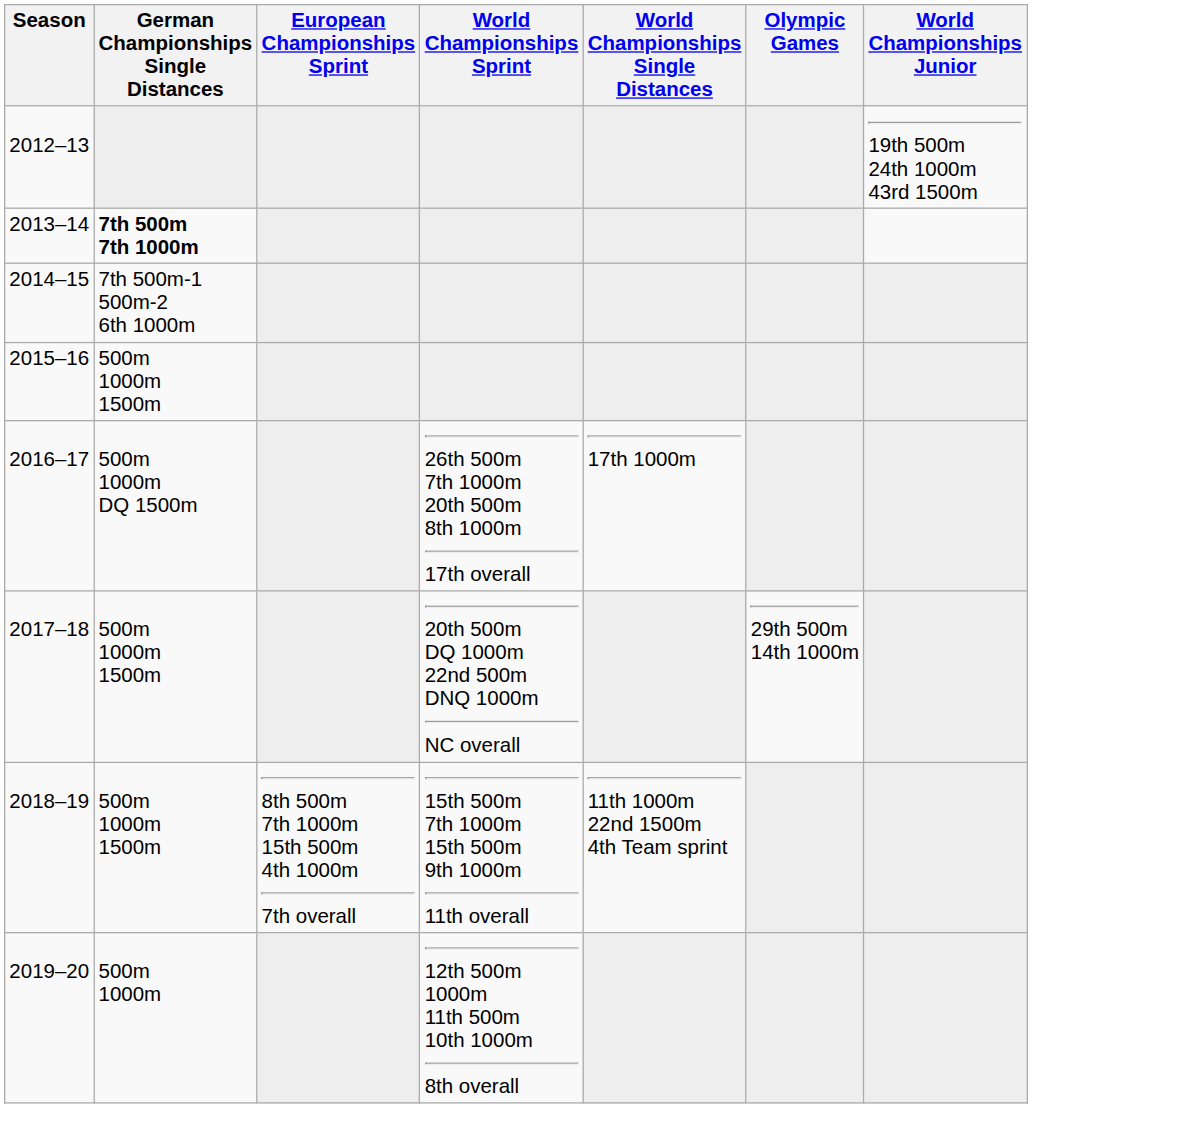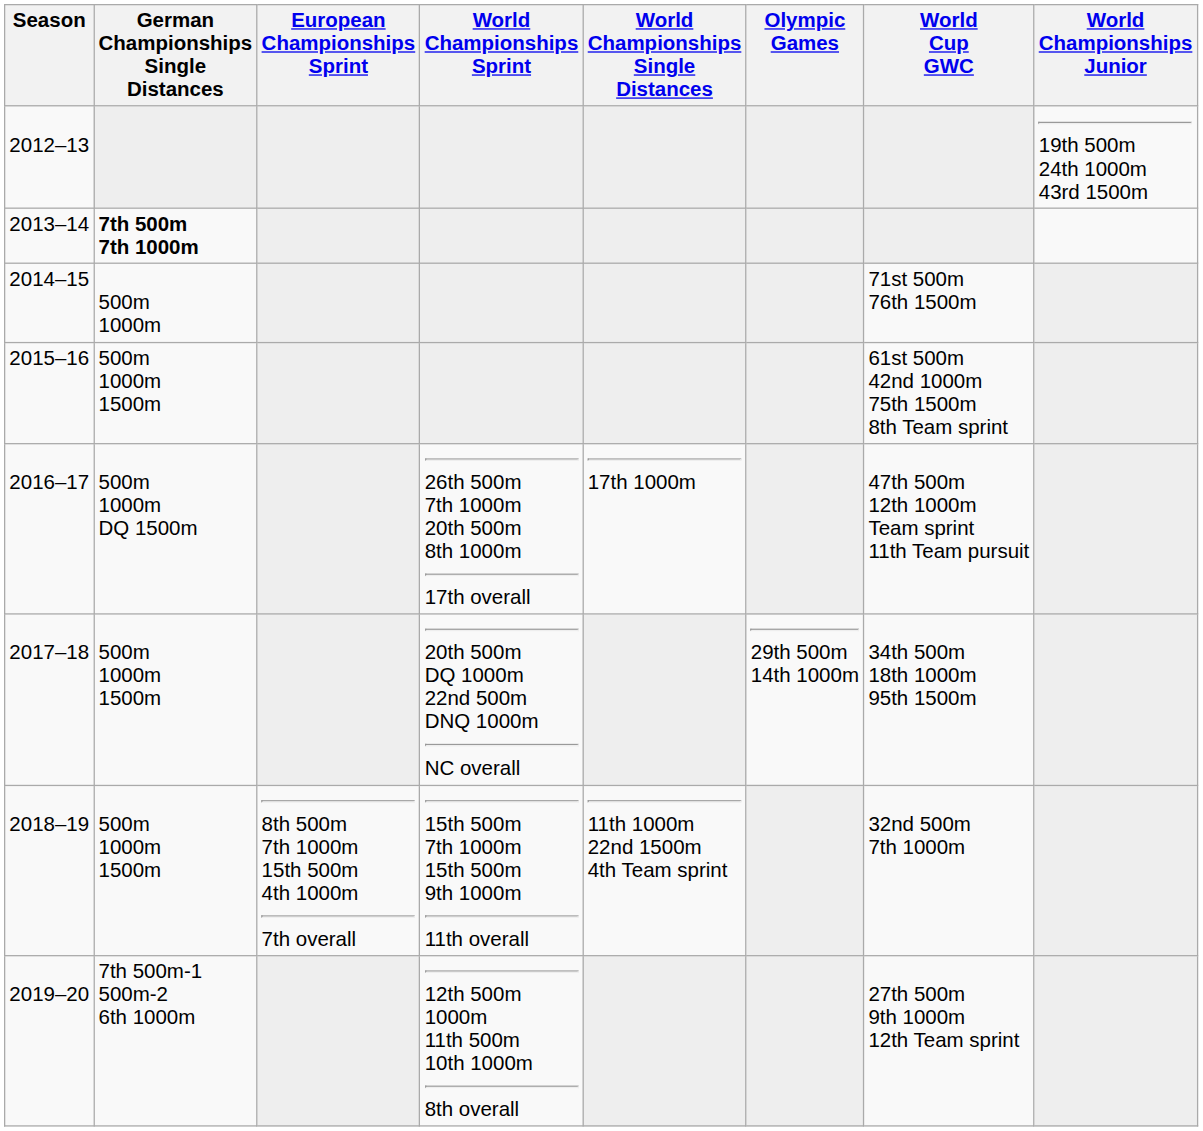 <table class="wikitable">
 <tr style="vertical-align: top;">
 <th>Season</th>
 <th>German <br> Championships <br> Single <br> Distances</th>
 <th><a href='#'>European <br> Championships <br> Sprint</a></th>
 <th><a href='#'>World <br> Championships <br> Sprint</a></th>
 <th><a href='#'>World <br> Championships <br> Single <br> Distances</a></th>
 <th><a href='#'>Olympic <br> Games</a></th>
+<th><a href='#'>World <br> Cup <br> GWC</a></th>
 <th><a href='#'>World <br> Championships <br> Junior</a></th>
 </tr>
 <tr style="vertical-align: top;">
 <td><br> 2012–13</td>
+<td bgcolor=#EEEEEE></td>
 <td bgcolor=#EEEEEE></td>
 <td bgcolor=#EEEEEE></td>
 <td bgcolor=#EEEEEE></td>
 <td bgcolor=#EEEEEE></td>
 <td bgcolor=#EEEEEE></td>
 <td> <hr> 19th 500m <br> 24th 1000m <br> 43rd 1500m</td>
 </tr>
 <tr style="vertical-align: top;">
 <td>2013–14</td>
 <td><strong>7th 500m <br> 7th 1000m</strong></td>
 <td bgcolor=#EEEEEE></td>
 <td bgcolor=#EEEEEE></td>
 <td bgcolor=#EEEEEE></td>
 <td bgcolor=#EEEEEE></td>
+<td bgcolor=#EEEEEE></td>
 <td 7th 500m  ></td>
 </tr>
 <tr style="vertical-align: top;">
 <td>2014–15</td>
-<td>7th 500m-1 <br>   500m-2 <br>   6th 1000m</td>
+<td><br>  500m <br>  1000m</td>
 <td bgcolor=#EEEEEE></td>
 <td bgcolor=#EEEEEE></td>
 <td bgcolor=#EEEEEE></td>
 <td bgcolor=#EEEEEE></td>
+<td>71st 500m <br> 76th 1500m</td>
 <td bgcolor=#EEEEEE></td>
 </tr>
 <tr style="vertical-align: top;">
 <td>2015–16</td>
 <td> 500m <br>  1000m <br>  1500m</td>
 <td bgcolor=#EEEEEE></td>
 <td bgcolor=#EEEEEE></td>
 <td bgcolor=#EEEEEE></td>
 <td bgcolor=#EEEEEE></td>
+<td>61st 500m <br>42nd 1000m <br>75th 1500m <br> 8th Team sprint</td>
 <td bgcolor=#EEEEEE></td>
 </tr>
 <tr style="vertical-align: top;">
 <td><br> 2016–17</td>
 <td><br>  500m <br>  1000m <br> DQ 1500m</td>
 <td bgcolor=#EEEEEE></td>
 <td>  <hr> 26th 500m <br> 7th 1000m <br> 20th 500m <br> 8th 1000m <hr> 17th overall</td>
 <td> <hr> 17th 1000m</td>
 <td bgcolor=#EEEEEE></td>
+<td><br> 47th 500m <br> 12th 1000m <br>  Team sprint <br> 11th Team pursuit</td>
 <td bgcolor=#EEEEEE></td>
 </tr>
 <tr style="vertical-align: top;">
 <td><br> 2017–18</td>
 <td><br>  500m <br>  1000m <br>  1500m</td>
 <td bgcolor=#EEEEEE></td>
 <td> <hr>20th 500m <br> DQ 1000m <br> 22nd 500m <br> DNQ 1000m <hr> NC overall</td>
 <td bgcolor=#EEEEEE></td>
 <td> <hr> 29th 500m <br> 14th 1000m</td>
+<td><br> 34th 500m <br>18th 1000m <br>95th 1500m</td>
 <td bgcolor=#EEEEEE></td>
 </tr>
 <tr style="vertical-align: top;">
 <td><br> 2018–19</td>
 <td><br>  500m <br>  1000m <br>  1500m</td>
 <td> <hr> 8th 500m <br> 7th 1000m <br> 15th 500m <br> 4th 1000m  <br> <hr> 7th overall</td>
 <td> <hr> 15th 500m <br> 7th 1000m <br> 15th 500m <br> 9th 1000m <br> <hr> 11th overall</td>
 <td> <hr> 11th 1000m <br> 22nd 1500m <br>4th Team sprint</td>
 <td bgcolor=#EEEEEE></td>
+<td><br> 32nd 500m <br> 7th 1000m</td>
 <td bgcolor=#EEEEEE></td>
 </tr>
 <tr style="vertical-align: top;">
 <td><br> 2019–20</td>
-<td><br>  500m <br>  1000m</td>
+<td>7th 500m-1 <br>   500m-2 <br>   6th 1000m</td>
 <td bgcolor=#EEEEEE></td>
 <td> <hr> 12th 500m <br>  1000m <br> 11th 500m <br> 10th 1000m <hr> 8th overall</td>
 <td bgcolor=#EEEEEE></td>
 <td bgcolor=#EEEEEE></td>
+<td><br> 27th 500m <br> 9th 1000m <br> 12th Team sprint</td>
 <td bgcolor=#EEEEEE></td>
 </tr>
 </table>
